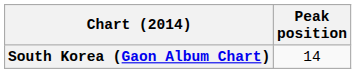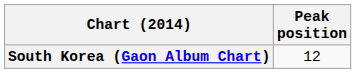 <table class="wikitable plainrowheaders" style="text-align:center;">
 <tr>
 <th>Chart (2014)</th>
 <th>Peak<br>position</th>
 </tr>
 <tr>
 <th scope="row">South Korea (<a href='#'>Gaon Album Chart</a>)</th>
-<td>14</td>
+<td>12</td>
 </tr>
 </table>
